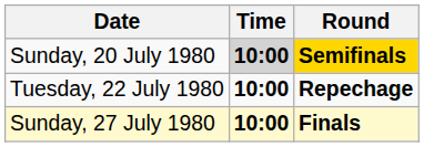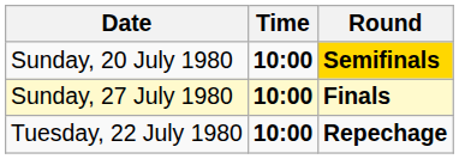 <table class="wikitable">
 <tr>
 <th>Date</th>
 <th>Time</th>
 <th>Round</th>
 </tr>
 <tr>
 <td>Sunday, 20 July 1980</td>
-<td style="background: lightgrey;"><strong>10:00</strong></td>
+<td><strong>10:00</strong></td>
 <td style="background: gold;"><strong>Semifinals</strong></td>
+</tr>
+<tr style=background:lemonchiffon>
+<td>Sunday, 27 July 1980</td>
+<td><strong>10:00</strong></td>
+<td><strong>Finals</strong></td>
 </tr>
 <tr>
 <td>Tuesday, 22 July 1980</td>
 <td><strong>10:00</strong></td>
 <td><strong>Repechage</strong></td>
 </tr>
-<tr style=background:lemonchiffon>
-<td>Sunday, 27 July 1980</td>
-<td><strong>10:00</strong></td>
-<td><strong>Finals</strong></td>
-</tr>
 </table>
